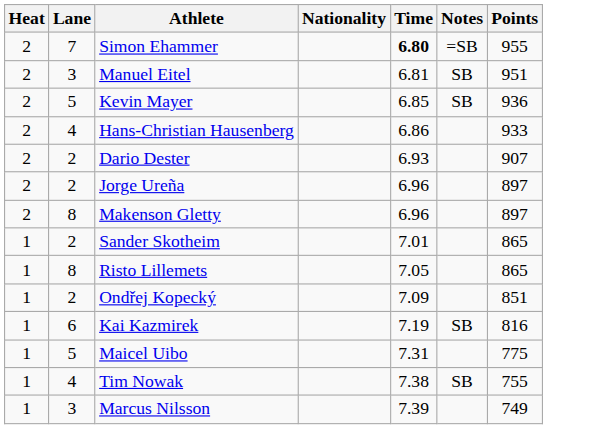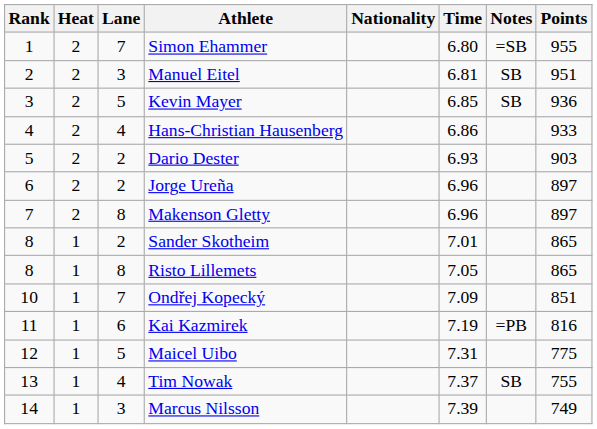 <table class="wikitable sortable" style="text-align:center">
 <tr>
+<th>Rank</th>
 <th>Heat</th>
 <th>Lane</th>
 <th>Athlete</th>
 <th>Nationality</th>
 <th>Time</th>
 <th>Notes</th>
 <th>Points</th>
 </tr>
 <tr>
+<td>1</td>
 <td>2</td>
 <td>7</td>
 <td align=left><a href='#'>Simon Ehammer</a></td>
 <td align=left></td>
-<td><strong>6.80</strong></td>
+<td>6.80</td>
 <td>=SB</td>
 <td>955</td>
 </tr>
 <tr>
+<td>2</td>
 <td>2</td>
 <td>3</td>
 <td align=left><a href='#'>Manuel Eitel</a></td>
 <td align=left></td>
 <td>6.81</td>
 <td>SB</td>
 <td>951</td>
 </tr>
 <tr>
+<td>3</td>
 <td>2</td>
 <td>5</td>
 <td align=left><a href='#'>Kevin Mayer</a></td>
 <td align=left></td>
 <td>6.85</td>
 <td>SB</td>
 <td>936</td>
 </tr>
 <tr>
+<td>4</td>
 <td>2</td>
 <td>4</td>
 <td align=left><a href='#'>Hans-Christian Hausenberg</a></td>
 <td align=left></td>
 <td>6.86</td>
 <td></td>
 <td>933</td>
 </tr>
 <tr>
+<td>5</td>
 <td>2</td>
 <td>2</td>
 <td align=left><a href='#'>Dario Dester</a></td>
 <td align=left></td>
 <td>6.93</td>
 <td></td>
-<td>907</td>
+<td>903</td>
 </tr>
 <tr>
+<td>6</td>
 <td>2</td>
 <td>2</td>
 <td align=left><a href='#'>Jorge Ureña</a></td>
 <td align=left></td>
 <td>6.96</td>
 <td></td>
 <td>897</td>
 </tr>
 <tr>
+<td>7</td>
 <td>2</td>
 <td>8</td>
 <td align=left><a href='#'>Makenson Gletty</a></td>
 <td align=left></td>
 <td>6.96</td>
 <td></td>
 <td>897</td>
 </tr>
 <tr>
+<td>8</td>
 <td>1</td>
 <td>2</td>
 <td align=left><a href='#'>Sander Skotheim</a></td>
 <td align=left></td>
 <td>7.01</td>
 <td></td>
 <td>865</td>
 </tr>
 <tr>
+<td>8</td>
 <td>1</td>
 <td>8</td>
 <td align=left><a href='#'>Risto Lillemets</a></td>
 <td align=left></td>
 <td>7.05</td>
 <td></td>
 <td>865</td>
 </tr>
 <tr>
+<td>10</td>
 <td>1</td>
-<td>2</td>
+<td>7</td>
 <td align=left><a href='#'>Ondřej Kopecký</a></td>
 <td align=left></td>
 <td>7.09</td>
 <td></td>
 <td>851</td>
 </tr>
 <tr>
+<td>11</td>
 <td>1</td>
 <td>6</td>
 <td align=left><a href='#'>Kai Kazmirek</a></td>
 <td align=left></td>
 <td>7.19</td>
-<td>SB</td>
+<td>=PB</td>
 <td>816</td>
 </tr>
 <tr>
+<td>12</td>
 <td>1</td>
 <td>5</td>
 <td align=left><a href='#'>Maicel Uibo</a></td>
 <td align=left></td>
 <td>7.31</td>
 <td></td>
 <td>775</td>
 </tr>
 <tr>
+<td>13</td>
 <td>1</td>
 <td>4</td>
 <td align=left><a href='#'>Tim Nowak</a></td>
 <td align=left></td>
-<td>7.38</td>
+<td>7.37</td>
 <td>SB</td>
 <td>755</td>
 </tr>
 <tr>
+<td>14</td>
 <td>1</td>
 <td>3</td>
 <td align=left><a href='#'>Marcus Nilsson</a></td>
 <td align=left></td>
 <td>7.39</td>
 <td></td>
 <td>749</td>
 </tr>
 </table>
